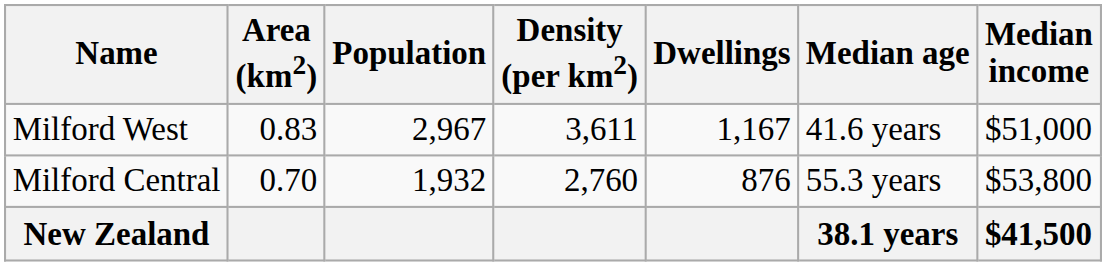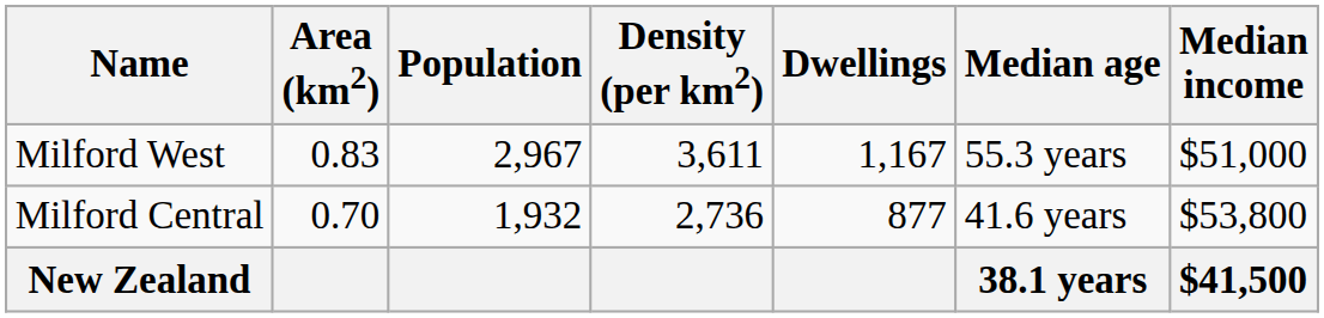 <table class="wikitable">
 <tr>
 <th>Name</th>
 <th>Area<br>(km<sup>2</sup>)</th>
 <th>Population</th>
 <th>Density<br>(per km<sup>2</sup>)</th>
 <th>Dwellings</th>
 <th>Median age</th>
 <th>Median<br>income</th>
 </tr>
 <tr>
 <td>Milford West</td>
 <td style="text-align:right;">0.83</td>
 <td style="text-align:right;">2,967</td>
 <td style="text-align:right;">3,611</td>
 <td style="text-align:right;">1,167</td>
-<td>41.6 years</td>
+<td>55.3 years</td>
 <td>$51,000</td>
 </tr>
 <tr>
 <td>Milford Central</td>
 <td style="text-align:right;">0.70</td>
 <td style="text-align:right;">1,932</td>
-<td style="text-align:right;">2,760</td>
-<td style="text-align:right;">876</td>
-<td>55.3 years</td>
+<td style="text-align:right;">2,736</td>
+<td style="text-align:right;">877</td>
+<td>41.6 years</td>
 <td>$53,800</td>
 </tr>
 <tr>
 <th>New Zealand</th>
 <th></th>
 <th></th>
 <th></th>
 <th></th>
 <th>38.1 years</th>
 <th style="text-align:left;">$41,500</th>
 </tr>
 </table>
